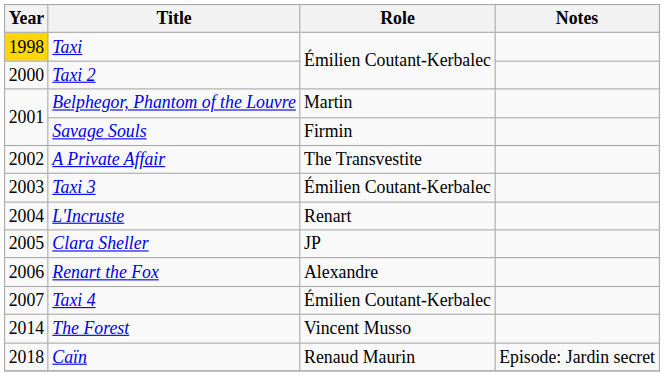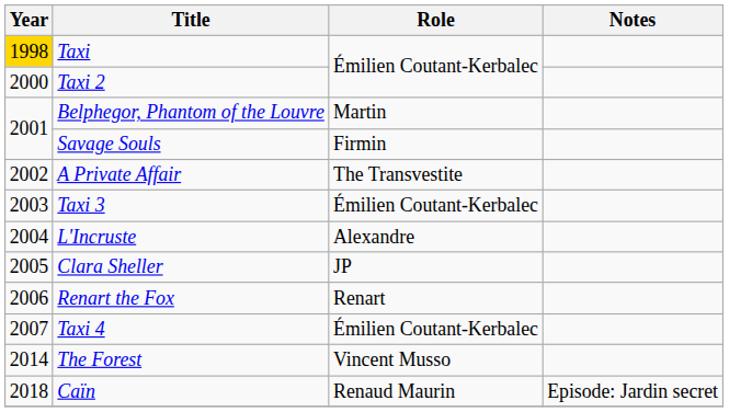 <table class="wikitable sortable">
 <tr>
 <th>Year</th>
 <th>Title</th>
 <th>Role</th>
 <th class = "unsortable">Notes</th>
 </tr>
 <tr>
 <td style="background: gold;">1998</td>
 <td><em><a href='#'>Taxi</a></em></td>
 <td rowspan=2>Émilien Coutant-Kerbalec</td>
 <td></td>
 </tr>
 <tr>
 <td>2000</td>
 <td><em><a href='#'>Taxi 2</a></em></td>
 <td></td>
 </tr>
 <tr>
 <td rowspan=2>2001</td>
 <td><em><a href='#'>Belphegor, Phantom of the Louvre</a></em></td>
 <td>Martin</td>
 <td></td>
 </tr>
 <tr>
 <td><em><a href='#'>Savage Souls</a></em></td>
 <td>Firmin</td>
 <td></td>
 </tr>
 <tr>
 <td>2002</td>
 <td><em><a href='#'>A Private Affair</a></em></td>
 <td>The Transvestite</td>
 <td></td>
 </tr>
 <tr>
 <td>2003</td>
 <td><em><a href='#'>Taxi 3</a></em></td>
 <td>Émilien Coutant-Kerbalec</td>
 <td></td>
 </tr>
 <tr>
 <td>2004</td>
 <td><em><a href='#'>L'Incruste</a></em></td>
-<td>Renart</td>
+<td>Alexandre</td>
 <td></td>
 </tr>
 <tr>
 <td>2005</td>
 <td><em><a href='#'>Clara Sheller</a></em></td>
 <td>JP</td>
 <td></td>
 </tr>
 <tr>
 <td>2006</td>
 <td><em><a href='#'>Renart the Fox</a></em></td>
-<td>Alexandre</td>
+<td>Renart</td>
 <td></td>
 </tr>
 <tr>
 <td>2007</td>
 <td><em><a href='#'>Taxi 4</a></em></td>
 <td>Émilien Coutant-Kerbalec</td>
 <td></td>
 </tr>
 <tr>
 <td>2014</td>
 <td><em><a href='#'>The Forest</a></em></td>
 <td>Vincent Musso</td>
 <td></td>
 </tr>
 <tr>
 <td>2018</td>
 <td><em><a href='#'>Caïn</a></em></td>
 <td>Renaud Maurin</td>
 <td>Episode: Jardin secret</td>
 </tr>
 <tr>
 </tr>
 </table>
